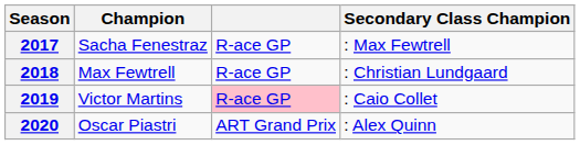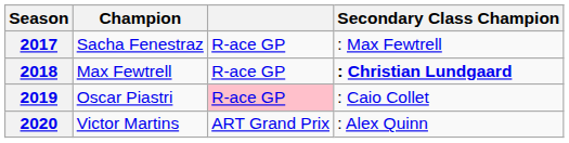 <table class="wikitable" style="font-size:85%;">
 <tr>
 <th>Season</th>
 <th>Champion</th>
 <th></th>
 <th>Secondary Class Champion</th>
 </tr>
 <tr>
 <th><a href='#'>2017</a></th>
 <td> <a href='#'>Sacha Fenestraz</a></td>
 <td> <a href='#'>R-ace GP</a></td>
 <td>:  <a href='#'>Max Fewtrell</a></td>
 </tr>
 <tr>
 <th><a href='#'>2018</a></th>
 <td> <a href='#'>Max Fewtrell</a></td>
 <td> <a href='#'>R-ace GP</a></td>
-<td>:  <a href='#'>Christian Lundgaard</a></td>
+<td><strong>:  <a href='#'>Christian Lundgaard</a></strong></td>
 </tr>
 <tr>
 <th><a href='#'>2019</a></th>
-<td> <a href='#'>Victor Martins</a></td>
+<td> <a href='#'>Oscar Piastri</a></td>
 <td style="background: pink;"> <a href='#'>R-ace GP</a></td>
 <td>:  <a href='#'>Caio Collet</a></td>
 </tr>
 <tr>
 <th><a href='#'>2020</a></th>
-<td> <a href='#'>Oscar Piastri</a></td>
+<td> <a href='#'>Victor Martins</a></td>
 <td> <a href='#'>ART Grand Prix</a></td>
 <td>:  <a href='#'>Alex Quinn</a></td>
 </tr>
 </table>
